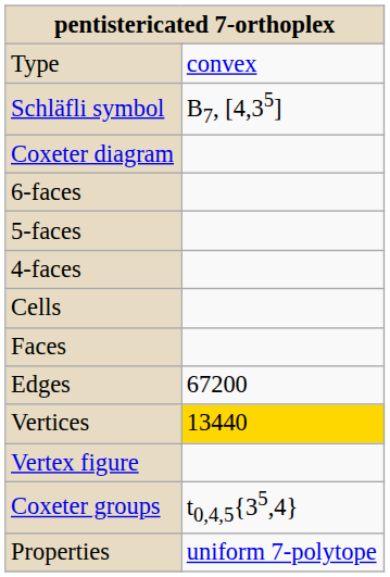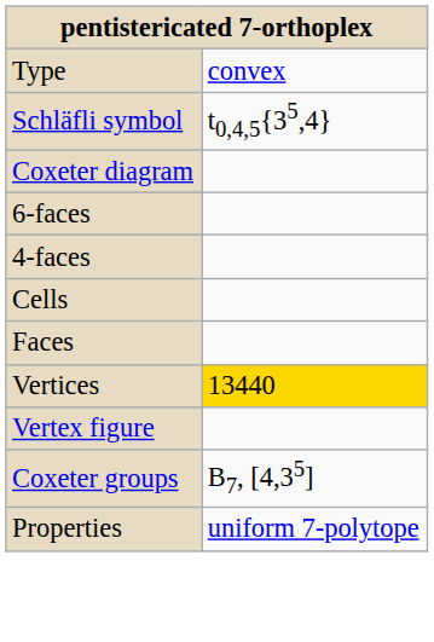 <table class="wikitable" align="right" style="margin-left:10px" width="250">
 <tr>
 <th style="background:#e7dcc3;" colspan="2">pentistericated 7-orthoplex</th>
 </tr>
 <tr>
 <td style="background:#e7dcc3;">Type</td>
 <td><a href='#'>convex</a></td>
 </tr>
 <tr>
 <td style="background:#e7dcc3;"><a href='#'>Schläfli symbol</a></td>
-<td>B<sub>7</sub>, [4,3<sup>5</sup>]</td>
+<td>t<sub>0,4,5</sub>{3<sup>5</sup>,4}</td>
 </tr>
 <tr>
 <td style="background:#e7dcc3;"><a href='#'>Coxeter diagram</a></td>
 <td><br></td>
 </tr>
 <tr>
 <td style="background:#e7dcc3;">6-faces</td>
-<td></td>
-</tr>
-<tr>
-<td style="background:#e7dcc3;">5-faces</td>
 <td></td>
 </tr>
 <tr>
 <td style="background:#e7dcc3;">4-faces</td>
 <td></td>
 </tr>
 <tr>
 <td style="background:#e7dcc3;">Cells</td>
 <td></td>
 </tr>
 <tr>
 <td style="background:#e7dcc3;">Faces</td>
 <td></td>
 </tr>
 <tr>
-<td style="background:#e7dcc3;">Edges</td>
-<td>67200</td>
-</tr>
-<tr>
 <td style="background:#e7dcc3;">Vertices</td>
 <td style="background: gold;">13440</td>
 </tr>
 <tr>
 <td style="background:#e7dcc3;"><a href='#'>Vertex figure</a></td>
 <td></td>
 </tr>
 <tr>
 <td style="background:#e7dcc3;"><a href='#'>Coxeter groups</a></td>
-<td>t<sub>0,4,5</sub>{3<sup>5</sup>,4}</td>
+<td>B<sub>7</sub>, [4,3<sup>5</sup>]</td>
 </tr>
 <tr>
 <td style="background:#e7dcc3;">Properties</td>
 <td><a href='#'>uniform 7-polytope</a></td>
 </tr>
 </table>
